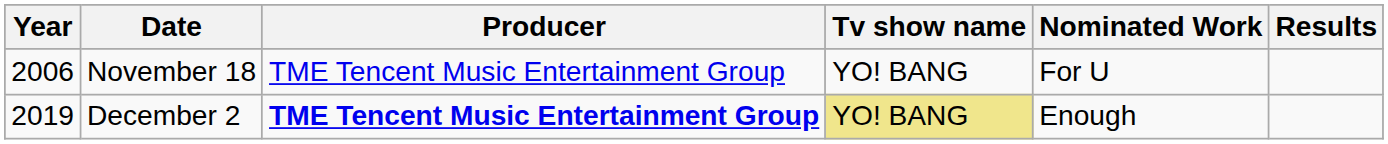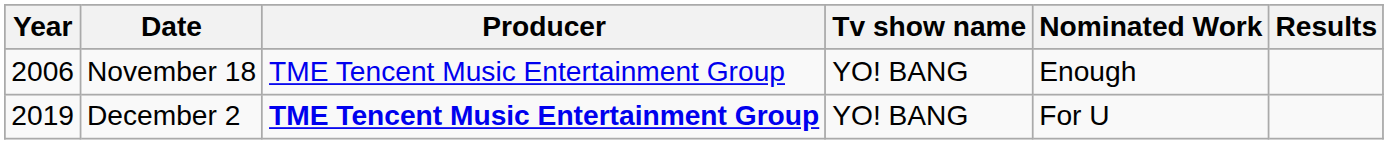 <table class="wikitable">
 <tr>
 <th>Year</th>
 <th>Date</th>
 <th>Producer</th>
 <th>Tv show name</th>
 <th>Nominated Work</th>
 <th>Results</th>
 </tr>
 <tr>
 <td>2006</td>
 <td>November 18</td>
 <td><a href='#'>TME Tencent Music Entertainment Group</a></td>
 <td>YO! BANG</td>
-<td>For U</td>
+<td>Enough</td>
 <td></td>
 </tr>
 <tr>
 <td>2019</td>
 <td>December 2</td>
 <td><strong><a href='#'>TME Tencent Music Entertainment Group</a></strong></td>
-<td style="background: khaki;">YO! BANG</td>
-<td>Enough</td>
+<td>YO! BANG</td>
+<td>For U</td>
 <td></td>
 </tr>
 </table>
